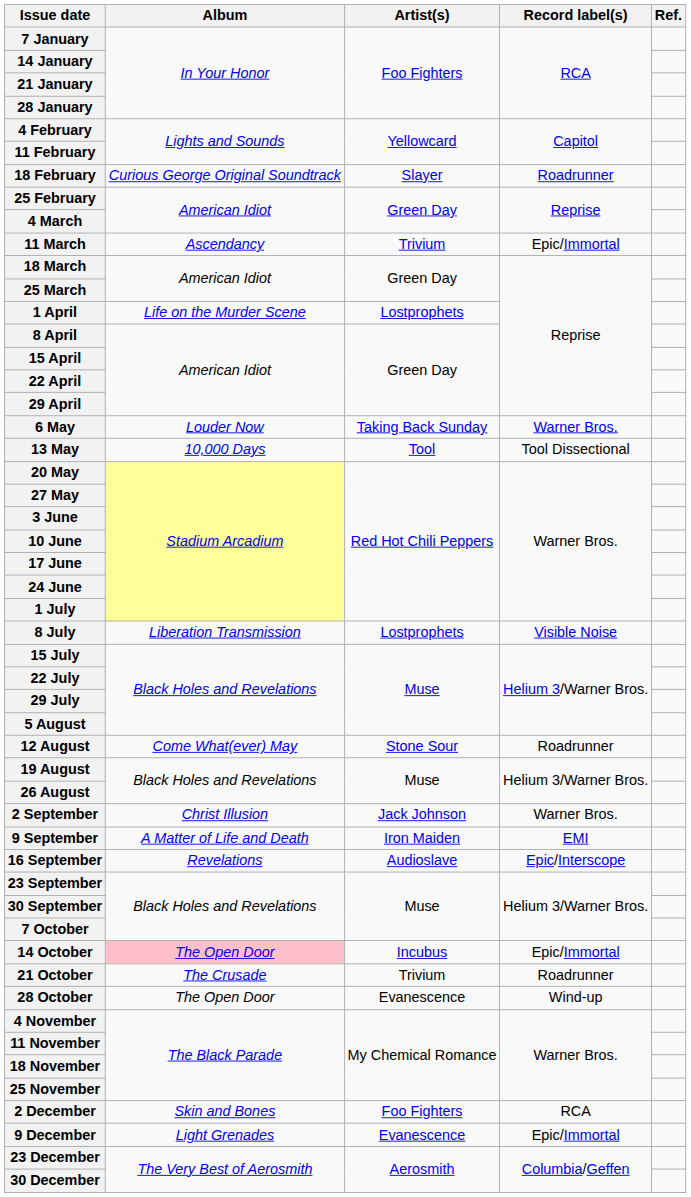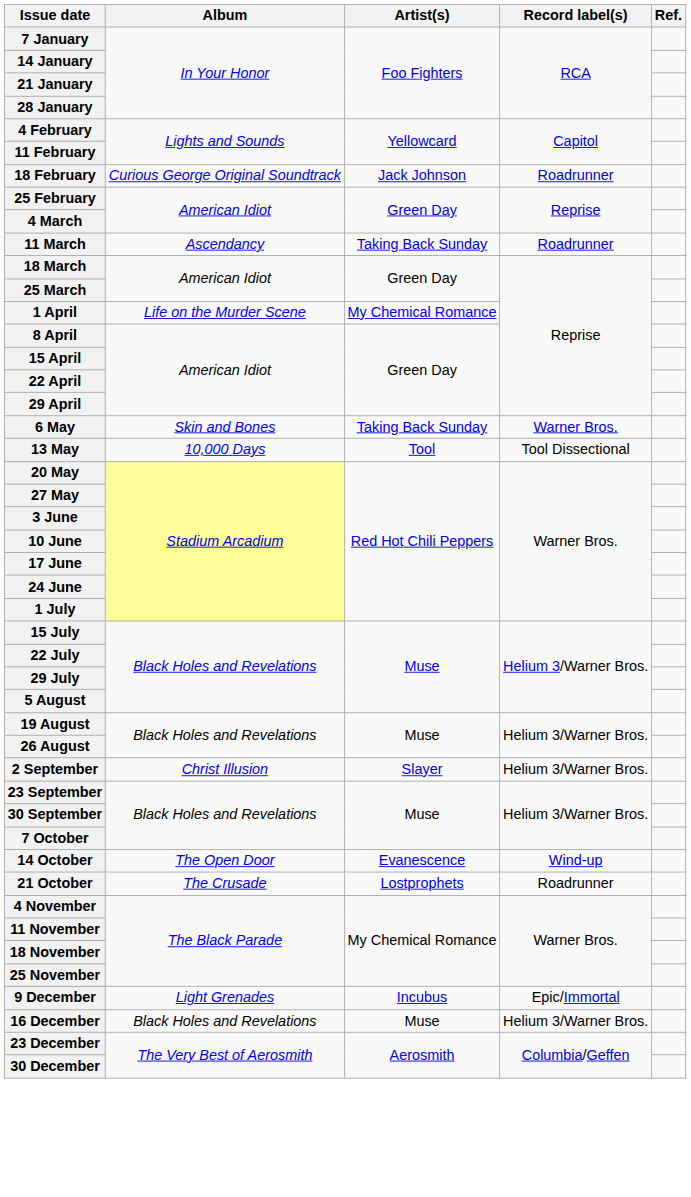 <table class="wikitable plainrowheaders" style="text-align:center">
 <tr>
 <th scope="col">Issue date</th>
 <th scope="col">Album</th>
 <th scope="col">Artist(s)</th>
 <th scope="col">Record label(s)</th>
 <th scope="col">Ref.</th>
 </tr>
 <tr>
 <th scope="row">7 January</th>
 <td rowspan="4"><em><a href='#'>In Your Honor</a></em></td>
 <td rowspan="4"><a href='#'>Foo Fighters</a></td>
 <td rowspan="4"><a href='#'>RCA</a></td>
 <td></td>
 </tr>
 <tr>
 <th scope="row">14 January</th>
 <td></td>
 </tr>
 <tr>
 <th scope="row">21 January</th>
 <td></td>
 </tr>
 <tr>
 <th scope="row">28 January</th>
 <td></td>
 </tr>
 <tr>
 <th scope="row">4 February</th>
 <td rowspan="2"><em><a href='#'>Lights and Sounds</a></em></td>
 <td rowspan="2"><a href='#'>Yellowcard</a></td>
 <td rowspan="2"><a href='#'>Capitol</a></td>
 <td></td>
 </tr>
 <tr>
 <th scope="row">11 February</th>
 <td></td>
 </tr>
 <tr>
 <th scope="row">18 February</th>
 <td><em><a href='#'>Curious George Original Soundtrack</a></em></td>
-<td><a href='#'>Slayer</a></td>
+<td><a href='#'>Jack Johnson</a></td>
 <td><a href='#'>Roadrunner</a></td>
 <td></td>
 </tr>
 <tr>
 <th scope="row">25 February</th>
 <td rowspan="2"><em><a href='#'>American Idiot</a></em></td>
 <td rowspan="2"><a href='#'>Green Day</a></td>
 <td rowspan="2"><a href='#'>Reprise</a></td>
 <td></td>
 </tr>
 <tr>
 <th scope="row">4 March</th>
 <td></td>
 </tr>
 <tr>
 <th scope="row">11 March</th>
 <td><em><a href='#'>Ascendancy</a></em></td>
-<td><a href='#'>Trivium</a></td>
-<td>Epic/<a href='#'>Immortal</a></td>
+<td><a href='#'>Taking Back Sunday</a></td>
+<td><a href='#'>Roadrunner</a></td>
 <td></td>
 </tr>
 <tr>
 <th scope="row">18 March</th>
 <td rowspan="2"><em>American Idiot</em></td>
 <td rowspan="2">Green Day</td>
 <td rowspan="7">Reprise</td>
 <td></td>
 </tr>
 <tr>
 <th scope="row">25 March</th>
 <td></td>
 </tr>
 <tr>
 <th scope="row">1 April</th>
 <td><em><a href='#'>Life on the Murder Scene</a></em></td>
-<td><a href='#'>Lostprophets</a></td>
+<td><a href='#'>My Chemical Romance</a></td>
 <td></td>
 </tr>
 <tr>
 <th scope="row">8 April</th>
 <td rowspan="4"><em>American Idiot</em></td>
 <td rowspan="4">Green Day</td>
 <td></td>
 </tr>
 <tr>
 <th scope="row">15 April</th>
 <td></td>
 </tr>
 <tr>
 <th scope="row">22 April</th>
 <td></td>
 </tr>
 <tr>
 <th scope="row">29 April</th>
 <td></td>
 </tr>
 <tr>
 <th scope="row">6 May</th>
-<td><em><a href='#'>Louder Now</a></em></td>
+<td><em><a href='#'>Skin and Bones</a></em></td>
 <td><a href='#'>Taking Back Sunday</a></td>
 <td><a href='#'>Warner Bros.</a></td>
 <td></td>
 </tr>
 <tr>
 <th scope="row">13 May</th>
 <td><em><a href='#'>10,000 Days</a></em></td>
 <td><a href='#'>Tool</a></td>
 <td>Tool Dissectional</td>
 <td></td>
 </tr>
 <tr>
 <th scope="row">20 May</th>
 <td rowspan="7" style="background-color:#FFFF99"><em><a href='#'>Stadium Arcadium</a></em> </td>
 <td rowspan="7"><a href='#'>Red Hot Chili Peppers</a></td>
 <td rowspan="7">Warner Bros.</td>
 <td></td>
 </tr>
 <tr>
 <th scope="row">27 May</th>
 <td></td>
 </tr>
 <tr>
 <th scope="row">3 June</th>
 <td></td>
 </tr>
 <tr>
 <th scope="row">10 June</th>
 <td></td>
 </tr>
 <tr>
 <th scope="row">17 June</th>
 <td></td>
 </tr>
 <tr>
 <th scope="row">24 June</th>
 <td></td>
 </tr>
 <tr>
 <th scope="row">1 July</th>
 <td></td>
 </tr>
 <tr>
-<th scope="row">8 July</th>
-<td><em><a href='#'>Liberation Transmission</a></em></td>
-<td><a href='#'>Lostprophets</a></td>
-<td><a href='#'>Visible Noise</a></td>
-<td></td>
-</tr>
-<tr>
 <th scope="row">15 July</th>
 <td rowspan="4"><em><a href='#'>Black Holes and Revelations</a></em></td>
 <td rowspan="4"><a href='#'>Muse</a></td>
 <td rowspan="4"><a href='#'>Helium 3</a>/Warner Bros.</td>
 <td></td>
 </tr>
 <tr>
 <th scope="row">22 July</th>
 <td></td>
 </tr>
 <tr>
 <th scope="row">29 July</th>
 <td></td>
 </tr>
 <tr>
 <th scope="row">5 August</th>
 <td></td>
 </tr>
 <tr>
-<th scope="row">12 August</th>
-<td><em><a href='#'>Come What(ever) May</a></em></td>
-<td><a href='#'>Stone Sour</a></td>
-<td>Roadrunner</td>
-<td></td>
-</tr>
-<tr>
 <th scope="row">19 August</th>
 <td rowspan="2"><em>Black Holes and Revelations</em></td>
 <td rowspan="2">Muse</td>
 <td rowspan="2">Helium 3/Warner Bros.</td>
 <td></td>
 </tr>
 <tr>
 <th scope="row">26 August</th>
 <td></td>
 </tr>
 <tr>
 <th scope="row">2 September</th>
 <td><em><a href='#'>Christ Illusion</a></em></td>
-<td><a href='#'>Jack Johnson</a></td>
-<td>Warner Bros.</td>
-<td></td>
-</tr>
-<tr>
-<th scope="row">9 September</th>
-<td><em><a href='#'>A Matter of Life and Death</a></em></td>
-<td><a href='#'>Iron Maiden</a></td>
-<td><a href='#'>EMI</a></td>
-<td></td>
-</tr>
-<tr>
-<th scope="row">16 September</th>
-<td><em><a href='#'>Revelations</a></em></td>
-<td><a href='#'>Audioslave</a></td>
-<td><a href='#'>Epic</a>/<a href='#'>Interscope</a></td>
+<td><a href='#'>Slayer</a></td>
+<td>Helium 3/Warner Bros.</td>
 <td></td>
 </tr>
 <tr>
 <th scope="row">23 September</th>
 <td rowspan="3"><em>Black Holes and Revelations</em></td>
 <td rowspan="3">Muse</td>
 <td rowspan="3">Helium 3/Warner Bros.</td>
 <td></td>
 </tr>
 <tr>
 <th scope="row">30 September</th>
 <td></td>
 </tr>
 <tr>
 <th scope="row">7 October</th>
 <td></td>
 </tr>
 <tr>
 <th scope="row">14 October</th>
-<td style="background: pink;"><em><a href='#'>The Open Door</a></em></td>
-<td><a href='#'>Incubus</a></td>
-<td>Epic/<a href='#'>Immortal</a></td>
+<td><em><a href='#'>The Open Door</a></em></td>
+<td><a href='#'>Evanescence</a></td>
+<td><a href='#'>Wind-up</a></td>
 <td></td>
 </tr>
 <tr>
 <th scope="row">21 October</th>
 <td><em><a href='#'>The Crusade</a></em></td>
-<td>Trivium</td>
+<td><a href='#'>Lostprophets</a></td>
 <td>Roadrunner</td>
-<td></td>
-</tr>
-<tr>
-<th scope="row">28 October</th>
-<td><em>The Open Door</em></td>
-<td>Evanescence</td>
-<td>Wind-up</td>
 <td></td>
 </tr>
 <tr>
 <th scope="row">4 November</th>
 <td rowspan="4"><em><a href='#'>The Black Parade</a></em></td>
 <td rowspan="4">My Chemical Romance</td>
 <td rowspan="4">Warner Bros.</td>
 <td></td>
 </tr>
 <tr>
 <th scope="row">11 November</th>
 <td></td>
 </tr>
 <tr>
 <th scope="row">18 November</th>
 <td></td>
 </tr>
 <tr>
 <th scope="row">25 November</th>
 <td></td>
 </tr>
 <tr>
-<th scope="row">2 December</th>
-<td><em><a href='#'>Skin and Bones</a></em></td>
-<td><a href='#'>Foo Fighters</a></td>
-<td>RCA</td>
+<th scope="row">9 December</th>
+<td><em><a href='#'>Light Grenades</a></em></td>
+<td><a href='#'>Incubus</a></td>
+<td>Epic/<a href='#'>Immortal</a></td>
 <td></td>
 </tr>
 <tr>
-<th scope="row">9 December</th>
-<td><em><a href='#'>Light Grenades</a></em></td>
-<td><a href='#'>Evanescence</a></td>
-<td>Epic/<a href='#'>Immortal</a></td>
+<th scope="row">16 December</th>
+<td><em>Black Holes and Revelations</em></td>
+<td>Muse</td>
+<td>Helium 3/Warner Bros.</td>
 <td></td>
 </tr>
 <tr>
 <th scope="row">23 December</th>
 <td rowspan="2"><em><a href='#'>The Very Best of Aerosmith</a></em></td>
 <td rowspan="2"><a href='#'>Aerosmith</a></td>
 <td rowspan="2"><a href='#'>Columbia</a>/<a href='#'>Geffen</a></td>
 <td></td>
 </tr>
 <tr>
 <th scope="row">30 December</th>
 <td></td>
 </tr>
 </table>
